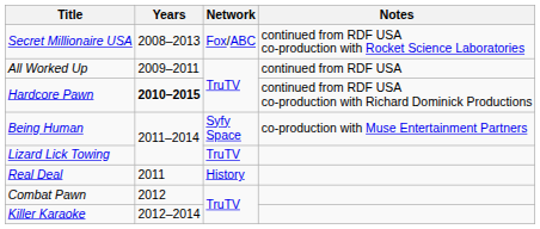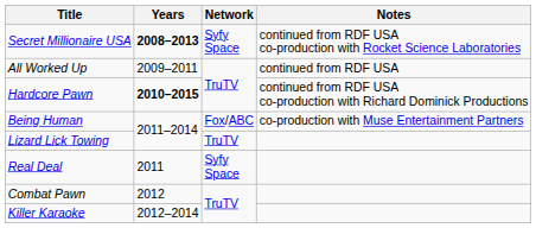 <table class="wikitable sortable">
 <tr>
 <th>Title</th>
 <th>Years</th>
 <th>Network</th>
 <th>Notes</th>
 </tr>
 <tr>
 <td><em><a href='#'>Secret Millionaire USA</a></em></td>
-<td>2008–2013</td>
-<td><a href='#'>Fox</a>/<a href='#'>ABC</a></td>
+<td><strong>2008–2013</strong></td>
+<td><a href='#'>Syfy</a><br><a href='#'>Space</a></td>
 <td>continued from RDF USA<br>co-production with <a href='#'>Rocket Science Laboratories</a></td>
 </tr>
 <tr>
 <td><em>All Worked Up</em></td>
 <td>2009–2011</td>
 <td rowspan="2"><a href='#'>TruTV</a></td>
 <td>continued from RDF USA</td>
 </tr>
 <tr>
 <td><em><a href='#'>Hardcore Pawn</a></em></td>
 <td><strong>2010–2015</strong></td>
 <td>continued from RDF USA<br>co-production with Richard Dominick Productions</td>
 </tr>
 <tr>
 <td><em><a href='#'>Being Human</a></em></td>
 <td rowspan="2">2011–2014</td>
-<td><a href='#'>Syfy</a><br><a href='#'>Space</a></td>
+<td><a href='#'>Fox</a>/<a href='#'>ABC</a></td>
 <td>co-production with <a href='#'>Muse Entertainment Partners</a></td>
 </tr>
 <tr>
 <td><em><a href='#'>Lizard Lick Towing</a></em></td>
 <td><a href='#'>TruTV</a></td>
 <td></td>
 </tr>
 <tr>
 <td><em><a href='#'>Real Deal</a></em></td>
 <td>2011</td>
-<td><a href='#'>History</a></td>
+<td><a href='#'>Syfy</a><br><a href='#'>Space</a></td>
 <td></td>
 </tr>
 <tr>
 <td><em>Combat Pawn</em></td>
 <td>2012</td>
 <td rowspan="2"><a href='#'>TruTV</a></td>
 <td></td>
 </tr>
 <tr>
 <td><em><a href='#'>Killer Karaoke</a></em></td>
 <td>2012–2014</td>
 <td></td>
 </tr>
 </table>
